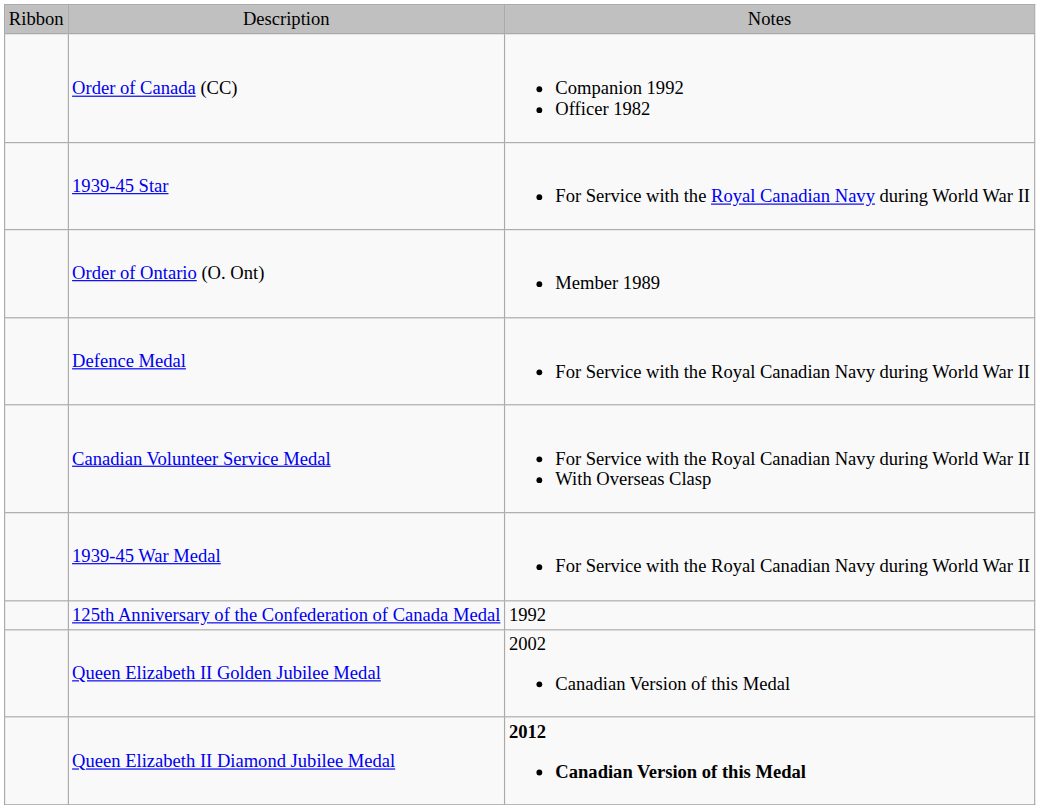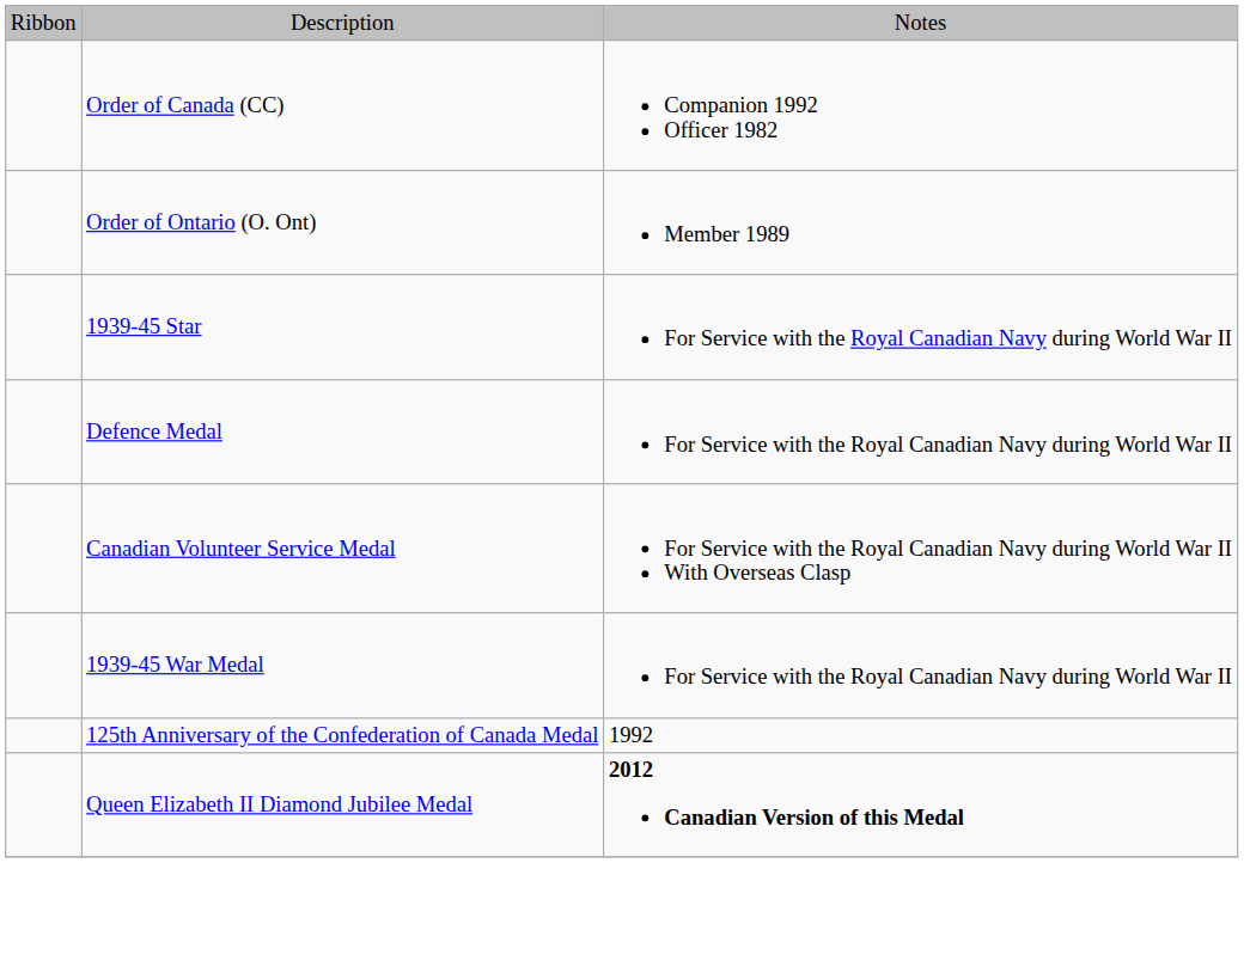 <table class="wikitable">
 <tr bgcolor="silver" align="center">
 <td>Ribbon</td>
 <td>Description</td>
 <td>Notes</td>
 </tr>
 <tr>
 <td></td>
 <td><a href='#'>Order of Canada</a> (CC)</td>
 <td><br><ul><li>Companion 1992</li><li>Officer 1982</li></ul></td>
 </tr>
 <tr>
 <td></td>
-<td><a href='#'>1939-45 Star</a></td>
-<td><br><ul><li>For Service with the <a href='#'>Royal Canadian Navy</a> during World War II</li></ul></td>
+<td><a href='#'>Order of Ontario</a> (O. Ont)</td>
+<td><br><ul><li>Member 1989</li></ul></td>
 </tr>
 <tr>
 <td></td>
-<td><a href='#'>Order of Ontario</a> (O. Ont)</td>
-<td><br><ul><li>Member 1989</li></ul></td>
+<td><a href='#'>1939-45 Star</a></td>
+<td><br><ul><li>For Service with the <a href='#'>Royal Canadian Navy</a> during World War II</li></ul></td>
 </tr>
 <tr>
 <td></td>
 <td><a href='#'>Defence Medal</a></td>
 <td><br><ul><li>For Service with the Royal Canadian Navy during World War II</li></ul></td>
 </tr>
 <tr>
 <td></td>
 <td><a href='#'>Canadian Volunteer Service Medal</a></td>
 <td><br><ul><li>For Service with the Royal Canadian Navy during World War II</li><li>With Overseas Clasp</li></ul></td>
 </tr>
 <tr>
 <td></td>
 <td><a href='#'>1939-45 War Medal</a></td>
 <td><br><ul><li>For Service with the Royal Canadian Navy during World War II</li></ul></td>
 </tr>
 <tr>
 <td></td>
 <td><a href='#'>125th Anniversary of the Confederation of Canada Medal</a></td>
 <td>1992</td>
 </tr>
 <tr>
 <td></td>
-<td><a href='#'>Queen Elizabeth II Golden Jubilee Medal</a></td>
-<td>2002<br><ul><li>Canadian Version of this Medal</li></ul></td>
-</tr>
-<tr>
-<td></td>
 <td><a href='#'>Queen Elizabeth II Diamond Jubilee Medal</a></td>
 <td><strong>2012<br><ul><li>Canadian Version of this Medal</li></ul></strong></td>
 </tr>
 <tr>
 </tr>
 </table>
